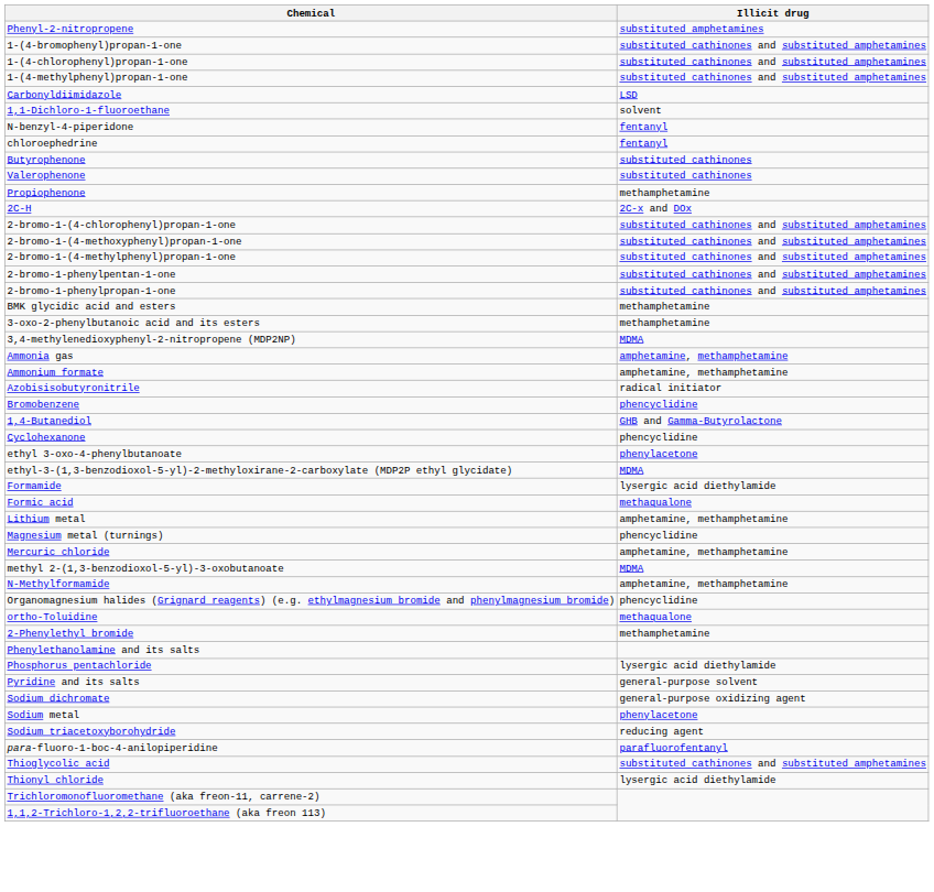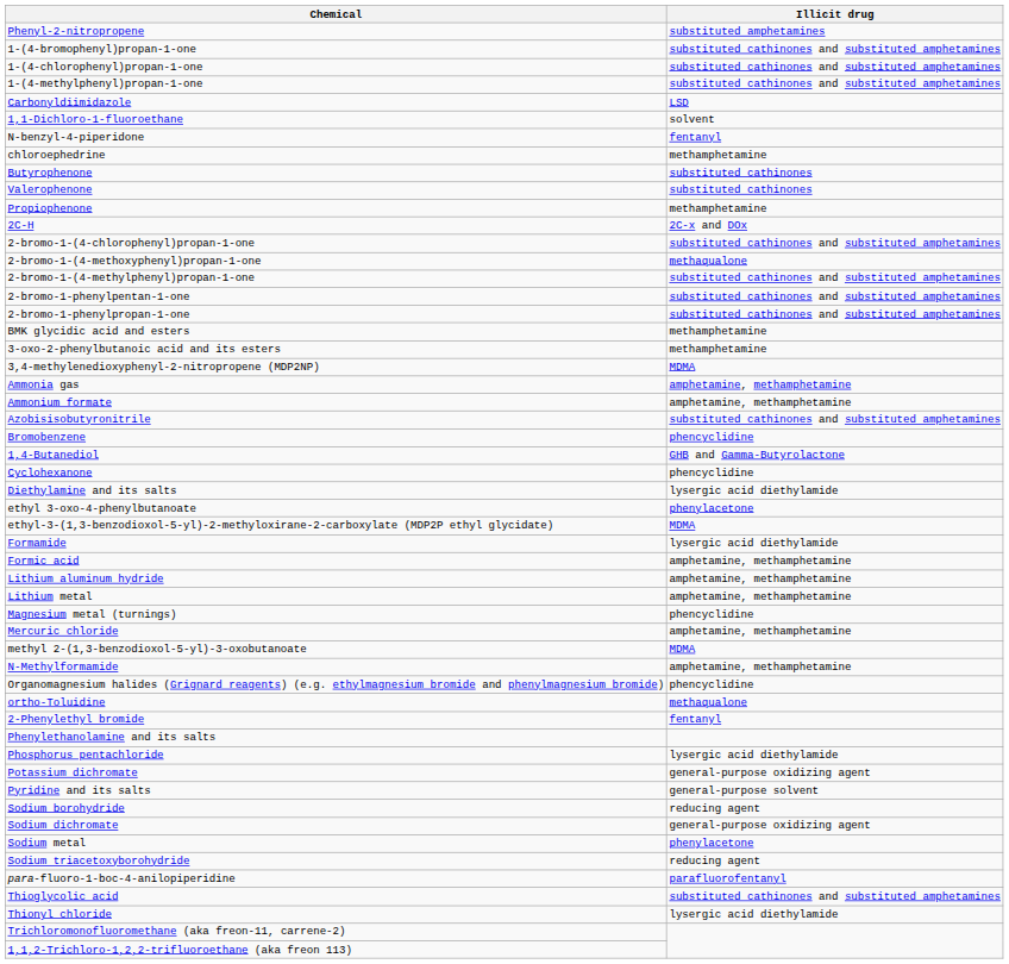 <table class="wikitable sortable">
 <tr>
 <th>Chemical</th>
 <th>Illicit drug</th>
 </tr>
 <tr>
 <td><a href='#'>Phenyl-2-nitropropene</a></td>
 <td><a href='#'>substituted amphetamines</a></td>
 </tr>
 <tr>
 <td>1-(4-bromophenyl)propan-1-one</td>
 <td><a href='#'>substituted cathinones</a> and <a href='#'>substituted amphetamines</a></td>
 </tr>
 <tr>
 <td>1-(4-chlorophenyl)propan-1-one</td>
 <td><a href='#'>substituted cathinones</a> and <a href='#'>substituted amphetamines</a></td>
 </tr>
 <tr>
 <td>1-(4-methylphenyl)propan-1-one</td>
 <td><a href='#'>substituted cathinones</a> and <a href='#'>substituted amphetamines</a></td>
 </tr>
 <tr>
 <td><a href='#'>Carbonyldiimidazole</a></td>
 <td><a href='#'>LSD</a></td>
 </tr>
 <tr>
 <td><a href='#'>1,1-Dichloro-1-fluoroethane</a></td>
 <td>solvent</td>
 </tr>
 <tr>
 <td>N-benzyl-4-piperidone</td>
 <td><a href='#'>fentanyl</a></td>
 </tr>
 <tr>
 <td>chloroephedrine</td>
-<td><a href='#'>fentanyl</a></td>
+<td>methamphetamine</td>
 </tr>
 <tr>
 <td><a href='#'>Butyrophenone</a></td>
 <td><a href='#'>substituted cathinones</a></td>
 </tr>
 <tr>
 <td><a href='#'>Valerophenone</a></td>
 <td><a href='#'>substituted cathinones</a></td>
 </tr>
 <tr>
 <td><a href='#'>Propiophenone</a></td>
 <td>methamphetamine</td>
 </tr>
 <tr>
 <td><a href='#'>2C-H</a></td>
 <td><a href='#'>2C-x</a> and <a href='#'>DOx</a></td>
 </tr>
 <tr>
 <td>2-bromo-1-(4-chlorophenyl)propan-1-one</td>
 <td><a href='#'>substituted cathinones</a> and <a href='#'>substituted amphetamines</a></td>
 </tr>
 <tr>
 <td>2-bromo-1-(4-methoxyphenyl)propan-1-one</td>
-<td><a href='#'>substituted cathinones</a> and <a href='#'>substituted amphetamines</a></td>
+<td><a href='#'>methaqualone</a></td>
 </tr>
 <tr>
 <td>2-bromo-1-(4-methylphenyl)propan-1-one</td>
 <td><a href='#'>substituted cathinones</a> and <a href='#'>substituted amphetamines</a></td>
 </tr>
 <tr>
 <td>2-bromo-1-phenylpentan-1-one</td>
 <td><a href='#'>substituted cathinones</a> and <a href='#'>substituted amphetamines</a></td>
 </tr>
 <tr>
 <td>2-bromo-1-phenylpropan-1-one</td>
 <td><a href='#'>substituted cathinones</a> and <a href='#'>substituted amphetamines</a></td>
 </tr>
 <tr>
 <td>BMK glycidic acid and esters</td>
 <td>methamphetamine</td>
 </tr>
 <tr>
 <td>3-oxo-2-phenylbutanoic acid and its esters</td>
 <td>methamphetamine</td>
 </tr>
 <tr>
 <td>3,4-methylenedioxyphenyl-2-nitropropene (MDP2NP)</td>
 <td><a href='#'>MDMA</a></td>
 </tr>
 <tr>
 <td><a href='#'>Ammonia</a> gas</td>
 <td><a href='#'>amphetamine</a>, <a href='#'>methamphetamine</a></td>
 </tr>
 <tr>
 <td><a href='#'>Ammonium formate</a></td>
 <td>amphetamine, methamphetamine</td>
 </tr>
 <tr>
 <td><a href='#'>Azobisisobutyronitrile</a></td>
-<td>radical initiator</td>
+<td><a href='#'>substituted cathinones</a> and <a href='#'>substituted amphetamines</a></td>
 </tr>
 <tr>
 <td><a href='#'>Bromobenzene</a></td>
 <td><a href='#'>phencyclidine</a></td>
 </tr>
 <tr>
 <td><a href='#'>1,4-Butanediol</a></td>
 <td><a href='#'>GHB</a> and <a href='#'>Gamma-Butyrolactone</a></td>
 </tr>
 <tr>
 <td><a href='#'>Cyclohexanone</a></td>
 <td>phencyclidine</td>
+</tr>
+<tr>
+<td><a href='#'>Diethylamine</a> and its salts</td>
+<td>lysergic acid diethylamide</td>
 </tr>
 <tr>
 <td>ethyl 3-oxo-4-phenylbutanoate</td>
 <td><a href='#'>phenylacetone</a></td>
 </tr>
 <tr>
 <td>ethyl-3-(1,3-benzodioxol-5-yl)-2-methyloxirane-2-carboxylate (MDP2P ethyl glycidate)</td>
 <td><a href='#'>MDMA</a></td>
 </tr>
 <tr>
 <td><a href='#'>Formamide</a></td>
 <td>lysergic acid diethylamide</td>
 </tr>
 <tr>
 <td><a href='#'>Formic acid</a></td>
-<td><a href='#'>methaqualone</a></td>
+<td>amphetamine, methamphetamine</td>
+</tr>
+<tr>
+<td><a href='#'>Lithium aluminum hydride</a></td>
+<td>amphetamine, methamphetamine</td>
 </tr>
 <tr>
 <td><a href='#'>Lithium</a> metal</td>
 <td>amphetamine, methamphetamine</td>
 </tr>
 <tr>
 <td><a href='#'>Magnesium</a> metal (turnings)</td>
 <td>phencyclidine</td>
 </tr>
 <tr>
 <td><a href='#'>Mercuric chloride</a></td>
 <td>amphetamine, methamphetamine</td>
 </tr>
 <tr>
 <td>methyl 2-(1,3-benzodioxol-5-yl)-3-oxobutanoate</td>
 <td><a href='#'>MDMA</a></td>
 </tr>
 <tr>
 <td><a href='#'>N-Methylformamide</a></td>
 <td>amphetamine, methamphetamine</td>
 </tr>
 <tr>
 <td>Organomagnesium halides (<a href='#'>Grignard reagents</a>) (e.g. <a href='#'>ethylmagnesium bromide</a> and <a href='#'>phenylmagnesium bromide</a>)</td>
 <td>phencyclidine</td>
 </tr>
 <tr>
 <td><a href='#'>ortho-Toluidine</a></td>
 <td><a href='#'>methaqualone</a></td>
 </tr>
 <tr>
 <td><a href='#'>2-Phenylethyl bromide</a></td>
-<td>methamphetamine</td>
+<td><a href='#'>fentanyl</a></td>
 </tr>
 <tr>
 <td><a href='#'>Phenylethanolamine</a> and its salts</td>
 </tr>
 <tr>
 <td><a href='#'>Phosphorus pentachloride</a></td>
 <td>lysergic acid diethylamide</td>
 </tr>
 <tr>
+<td><a href='#'>Potassium dichromate</a></td>
+<td>general-purpose oxidizing agent</td>
+</tr>
+<tr>
 <td><a href='#'>Pyridine</a> and its salts</td>
 <td>general-purpose solvent</td>
+</tr>
+<tr>
+<td><a href='#'>Sodium borohydride</a></td>
+<td>reducing agent</td>
 </tr>
 <tr>
 <td><a href='#'>Sodium dichromate</a></td>
 <td>general-purpose oxidizing agent</td>
 </tr>
 <tr>
 <td><a href='#'>Sodium</a> metal</td>
 <td><a href='#'>phenylacetone</a></td>
 </tr>
 <tr>
 <td><a href='#'>Sodium triacetoxyborohydride</a></td>
 <td>reducing agent</td>
 </tr>
 <tr>
 <td><em>para</em>-fluoro-1-boc-4-anilopiperidine</td>
 <td><a href='#'>parafluorofentanyl</a></td>
 </tr>
 <tr>
 <td><a href='#'>Thioglycolic acid</a></td>
 <td><a href='#'>substituted cathinones</a> and <a href='#'>substituted amphetamines</a></td>
 </tr>
 <tr>
 <td><a href='#'>Thionyl chloride</a></td>
 <td>lysergic acid diethylamide</td>
 </tr>
 <tr>
 <td><a href='#'>Trichloromonofluoromethane</a> (aka freon-11, carrene-2)</td>
 </tr>
 <tr>
 <td><a href='#'>1,1,2-Trichloro-1,2,2-trifluoroethane</a> (aka freon 113)</td>
 </tr>
 </table>
